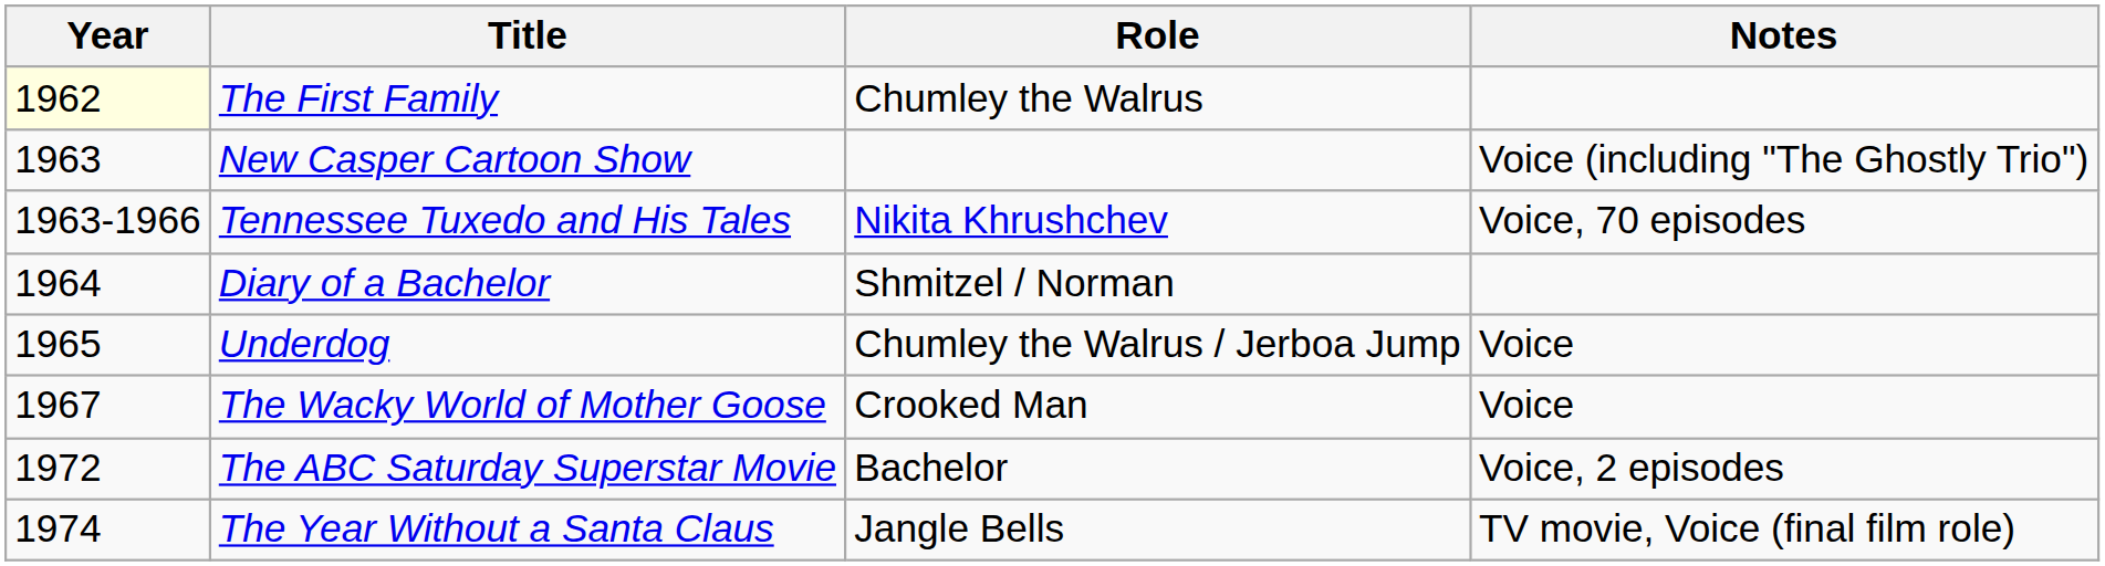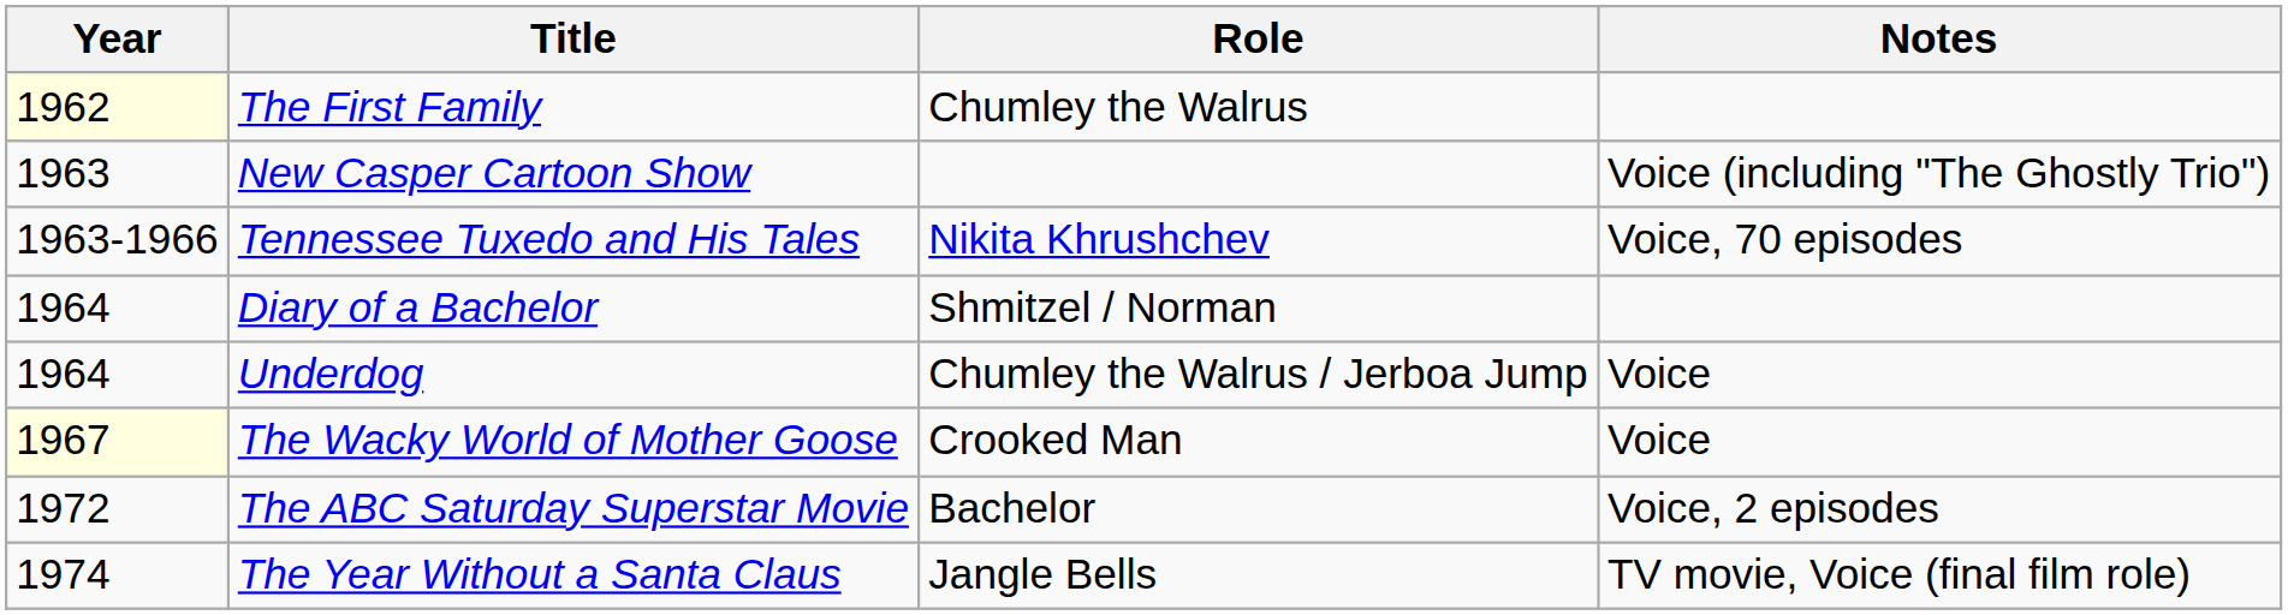 <table class="wikitable">
 <tr>
 <th>Year</th>
 <th>Title</th>
 <th>Role</th>
 <th>Notes</th>
 </tr>
 <tr>
 <td style="background: lightyellow;">1962</td>
 <td><em><a href='#'>The First Family</a></em></td>
 <td>Chumley the Walrus</td>
 <td></td>
 </tr>
 <tr>
 <td>1963</td>
 <td><em><a href='#'>New Casper Cartoon Show</a></em></td>
 <td></td>
 <td>Voice (including "The Ghostly Trio")</td>
 </tr>
 <tr>
 <td>1963-1966</td>
 <td><em><a href='#'>Tennessee Tuxedo and His Tales</a></em></td>
 <td><a href='#'>Nikita Khrushchev</a></td>
 <td>Voice, 70 episodes</td>
 </tr>
 <tr>
 <td>1964</td>
 <td><em><a href='#'>Diary of a Bachelor</a></em></td>
 <td>Shmitzel / Norman</td>
 <td></td>
 </tr>
 <tr>
-<td>1965</td>
+<td>1964</td>
 <td><em><a href='#'>Underdog</a></em></td>
 <td>Chumley the Walrus / Jerboa Jump</td>
 <td>Voice</td>
 </tr>
 <tr>
-<td>1967</td>
+<td style="background: lightyellow;">1967</td>
 <td><em><a href='#'>The Wacky World of Mother Goose</a></em></td>
 <td>Crooked Man</td>
 <td>Voice</td>
 </tr>
 <tr>
 <td>1972</td>
 <td><em><a href='#'>The ABC Saturday Superstar Movie</a></em></td>
 <td>Bachelor</td>
 <td>Voice, 2 episodes</td>
 </tr>
 <tr>
 <td>1974</td>
 <td><em><a href='#'>The Year Without a Santa Claus</a></em></td>
 <td>Jangle Bells</td>
 <td>TV movie, Voice (final film role)</td>
 </tr>
 </table>
